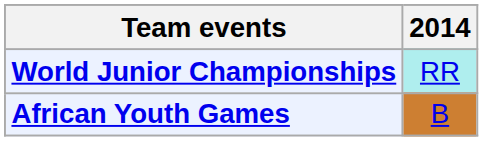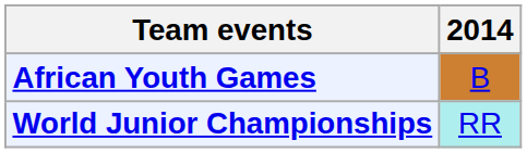 <table class="wikitable" style="font-size: 90%; text-align:center">
 <tr>
 <th>Team events</th>
 <th>2014</th>
 </tr>
 <tr>
+<td bgcolor="#ECF2FF"; align="left"><strong><a href='#'>African Youth Games</a></strong></td>
+<td bgcolor=CD7F32><a href='#'>B</a></td>
+</tr>
+<tr>
 <td bgcolor="#ECF2FF"; align="left"><strong><a href='#'>World Junior Championships</a></strong></td>
 <td bgcolor=AFEEEE><a href='#'>RR</a></td>
 </tr>
-<tr>
-<td bgcolor="#ECF2FF"; align="left"><strong><a href='#'>African Youth Games</a></strong></td>
-<td bgcolor=CD7F32><a href='#'>B</a></td>
-</tr>
 </table>
